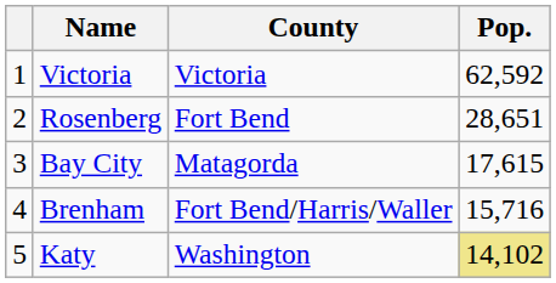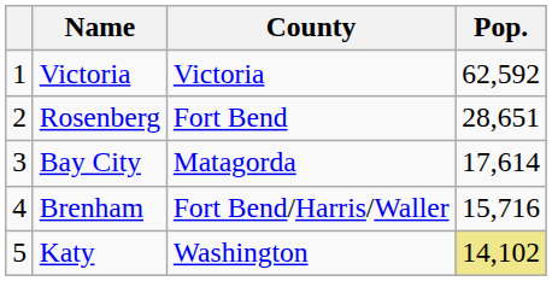 <table class="wikitable sortable">
 <tr>
 <th></th>
 <th>Name</th>
 <th>County</th>
 <th>Pop.</th>
 </tr>
 <tr>
 <td>1</td>
 <td><a href='#'>Victoria</a></td>
 <td><a href='#'>Victoria</a></td>
 <td>62,592</td>
 </tr>
 <tr>
 <td>2</td>
 <td><a href='#'>Rosenberg</a></td>
 <td><a href='#'>Fort Bend</a></td>
 <td>28,651</td>
 </tr>
 <tr>
 <td>3</td>
 <td><a href='#'>Bay City</a></td>
 <td><a href='#'>Matagorda</a></td>
-<td>17,615</td>
+<td>17,614</td>
 </tr>
 <tr>
 <td>4</td>
 <td><a href='#'>Brenham</a></td>
 <td><a href='#'>Fort Bend</a>/<a href='#'>Harris</a>/<a href='#'>Waller</a></td>
 <td>15,716</td>
 </tr>
 <tr>
 <td>5</td>
 <td><a href='#'>Katy</a></td>
 <td><a href='#'>Washington</a></td>
 <td style="background: khaki;">14,102</td>
 </tr>
 </table>
